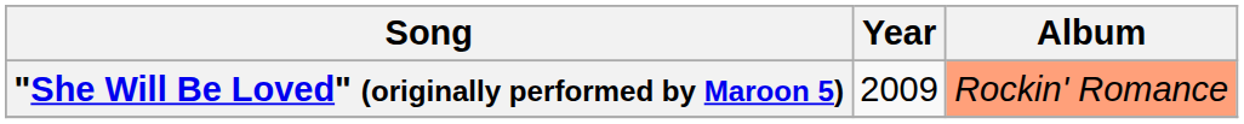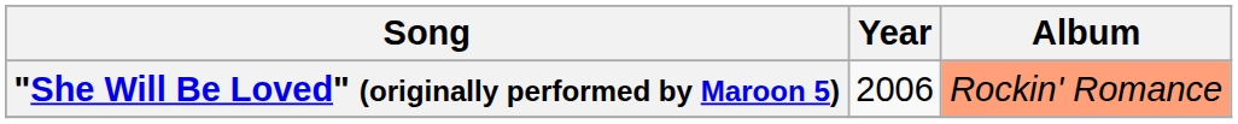 <table class="wikitable plainrowheaders" style="text-align:center;">
 <tr>
 <th>Song</th>
 <th>Year</th>
 <th>Album</th>
 </tr>
 <tr>
 <th scope="row">"<a href='#'>She Will Be Loved</a>" <small>(originally performed by <a href='#'>Maroon 5</a>)</small></th>
-<td>2009</td>
+<td>2006</td>
 <td style="background: lightsalmon;"><em>Rockin' Romance</em></td>
 </tr>
 <tr>
 </tr>
 </table>
